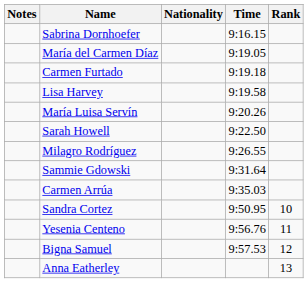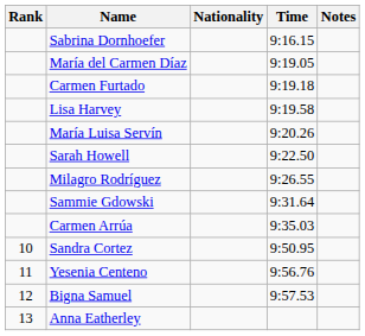 <table class="wikitable sortable" style="text-align:center">
 <tr>
-<th>Notes</th>
+<th>Rank</th>
 <th>Name</th>
 <th>Nationality</th>
 <th>Time</th>
-<th>Rank</th>
+<th>Notes</th>
 </tr>
 <tr>
 <td></td>
 <td align=left><a href='#'>Sabrina Dornhoefer</a></td>
 <td align=left></td>
 <td>9:16.15</td>
 <td></td>
 </tr>
 <tr>
 <td></td>
 <td align=left><a href='#'>María del Carmen Díaz</a></td>
 <td align=left></td>
 <td>9:19.05</td>
 <td></td>
 </tr>
 <tr>
 <td></td>
 <td align=left><a href='#'>Carmen Furtado</a></td>
 <td align=left></td>
 <td>9:19.18</td>
 <td></td>
 </tr>
 <tr>
 <td></td>
 <td align=left><a href='#'>Lisa Harvey</a></td>
 <td align=left></td>
 <td>9:19.58</td>
 <td></td>
 </tr>
 <tr>
 <td></td>
 <td align=left><a href='#'>María Luisa Servín</a></td>
 <td align=left></td>
 <td>9:20.26</td>
 <td></td>
 </tr>
 <tr>
 <td></td>
 <td align=left><a href='#'>Sarah Howell</a></td>
 <td align=left></td>
 <td>9:22.50</td>
 <td></td>
 </tr>
 <tr>
 <td></td>
 <td align=left><a href='#'>Milagro Rodríguez</a></td>
 <td align=left></td>
 <td>9:26.55</td>
 <td></td>
 </tr>
 <tr>
 <td></td>
 <td align=left><a href='#'>Sammie Gdowski</a></td>
 <td align=left></td>
 <td>9:31.64</td>
 <td></td>
 </tr>
 <tr>
 <td></td>
 <td align=left><a href='#'>Carmen Arrúa</a></td>
 <td align=left></td>
 <td>9:35.03</td>
 <td></td>
 </tr>
 <tr>
-<td></td>
+<td>10</td>
 <td align=left><a href='#'>Sandra Cortez</a></td>
 <td align=left></td>
 <td>9:50.95</td>
-<td>10</td>
+<td></td>
 </tr>
 <tr>
-<td></td>
+<td>11</td>
 <td align=left><a href='#'>Yesenia Centeno</a></td>
 <td align=left></td>
 <td>9:56.76</td>
-<td>11</td>
+<td></td>
 </tr>
 <tr>
-<td></td>
+<td>12</td>
 <td align=left><a href='#'>Bigna Samuel</a></td>
 <td align=left></td>
 <td>9:57.53</td>
-<td>12</td>
+<td></td>
 </tr>
 <tr>
-<td></td>
+<td>13</td>
 <td align=left><a href='#'>Anna Eatherley</a></td>
 <td align=left></td>
 <td></td>
-<td>13</td>
+<td></td>
 </tr>
 </table>
